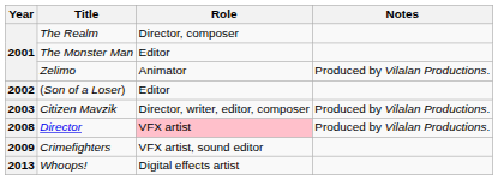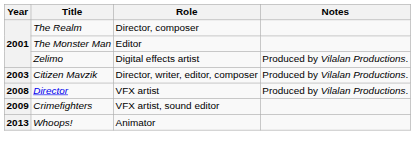 <table class="wikitable plainrowheaders">
 <tr>
 <th scope="col">Year</th>
 <th scope="col">Title</th>
 <th scope="col">Role</th>
 <th scope="col">Notes</th>
 </tr>
 <tr>
 <th scope="row" rowspan="3">2001</th>
 <td><em>The Realm</em></td>
 <td>Director, composer</td>
 <td></td>
 </tr>
 <tr>
 <td><em>The Monster Man</em></td>
 <td>Editor</td>
 <td></td>
 </tr>
 <tr>
 <td><em>Zelimo</em></td>
-<td>Animator</td>
+<td>Digital effects artist</td>
 <td>Produced by <em>Vilalan Productions</em>.</td>
-</tr>
-<tr>
-<th scope="row">2002</th>
-<td> (<em>Son of a Loser</em>)</td>
-<td>Editor</td>
-<td></td>
 </tr>
 <tr>
 <th scope="row">2003</th>
 <td><em>Citizen Mavzik</em></td>
 <td>Director, writer, editor, composer</td>
 <td>Produced by <em>Vilalan Productions</em>.</td>
 </tr>
 <tr>
 <th scope="row">2008</th>
 <td><em><a href='#'>Director</a></em></td>
-<td style="background: pink;">VFX artist</td>
+<td>VFX artist</td>
 <td>Produced by <em>Vilalan Productions</em>.</td>
 </tr>
 <tr>
 <th scope="row">2009</th>
 <td><em>Crimefighters</em></td>
 <td>VFX artist, sound editor</td>
 <td></td>
 </tr>
 <tr>
 <th scope="row">2013</th>
 <td><em>Whoops!</em></td>
-<td>Digital effects artist</td>
+<td>Animator</td>
 <td></td>
 </tr>
 </table>
